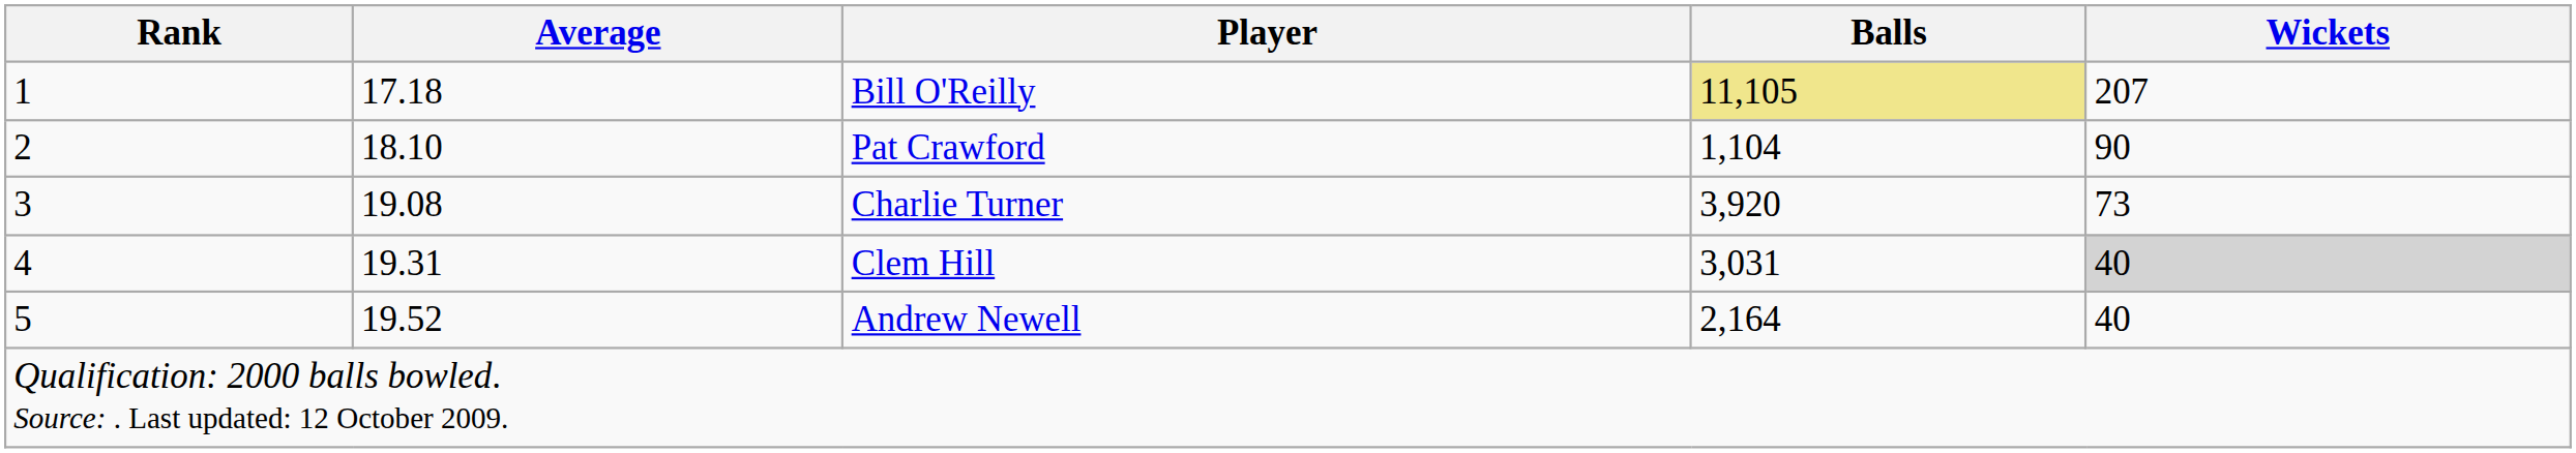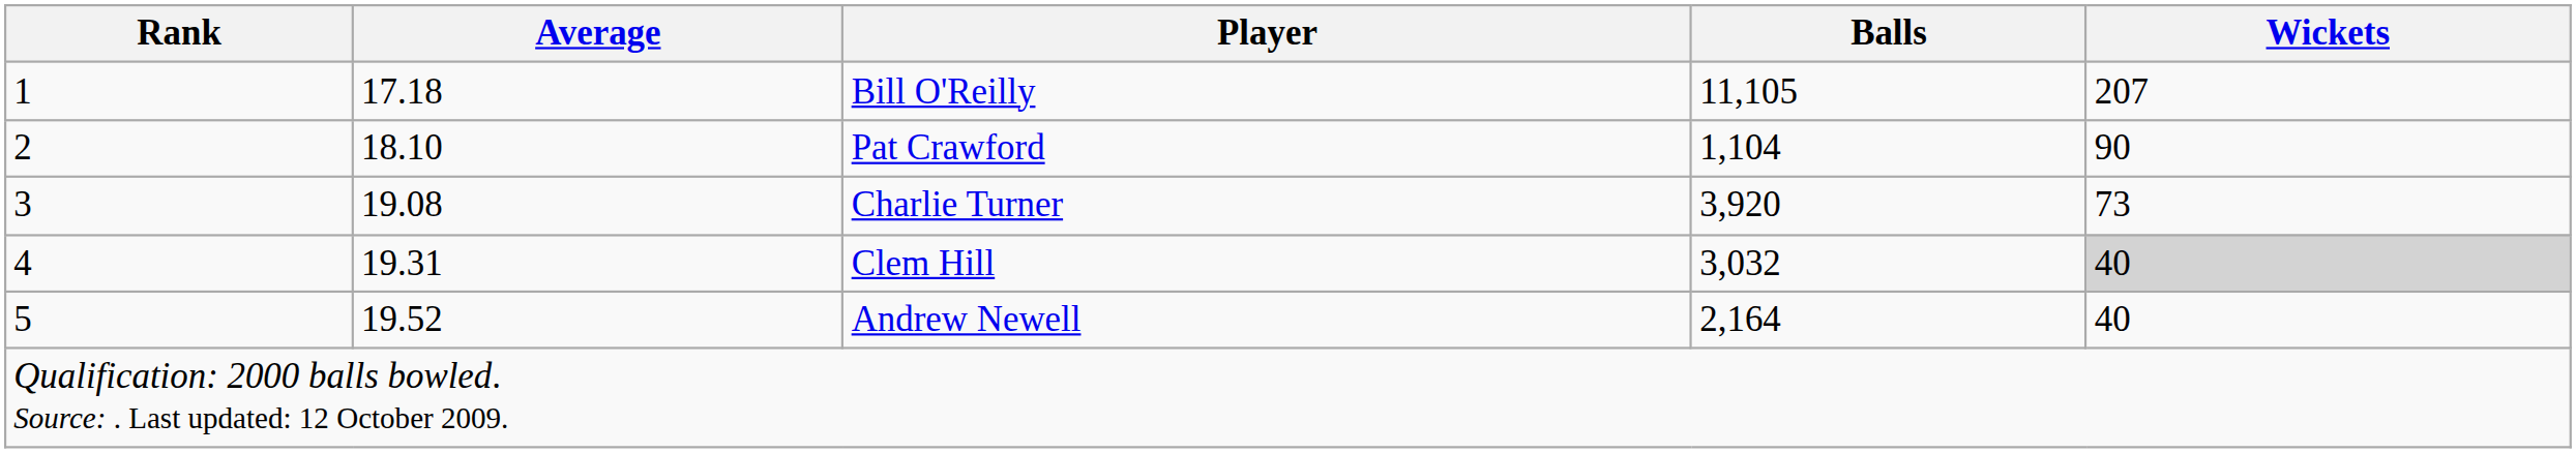 <table class="wikitable" style="width:90%;">
 <tr>
 <th>Rank</th>
 <th><a href='#'>Average</a></th>
 <th>Player</th>
 <th>Balls</th>
 <th><a href='#'>Wickets</a></th>
 </tr>
 <tr>
 <td>1</td>
 <td>17.18</td>
 <td><a href='#'>Bill O'Reilly</a></td>
-<td style="background: khaki;">11,105</td>
+<td>11,105</td>
 <td>207</td>
 </tr>
 <tr>
 <td>2</td>
 <td>18.10</td>
 <td><a href='#'>Pat Crawford</a></td>
 <td>1,104</td>
 <td>90</td>
 </tr>
 <tr>
 <td>3</td>
 <td>19.08</td>
 <td><a href='#'>Charlie Turner</a></td>
 <td>3,920</td>
 <td>73</td>
 </tr>
 <tr>
 <td>4</td>
 <td>19.31</td>
 <td><a href='#'>Clem Hill</a></td>
-<td>3,031</td>
+<td>3,032</td>
 <td style="background: lightgrey;">40</td>
 </tr>
 <tr>
 <td>5</td>
 <td>19.52</td>
 <td><a href='#'>Andrew Newell</a></td>
 <td>2,164</td>
 <td>40</td>
 </tr>
 <tr>
 <td colspan=5><em>Qualification: 2000 balls bowled</em>.<br><small><em>Source: </em>. Last updated: 12 October 2009.</small></td>
 </tr>
 </table>
